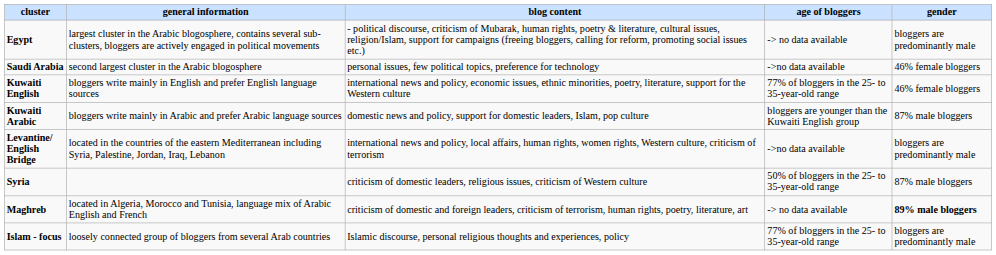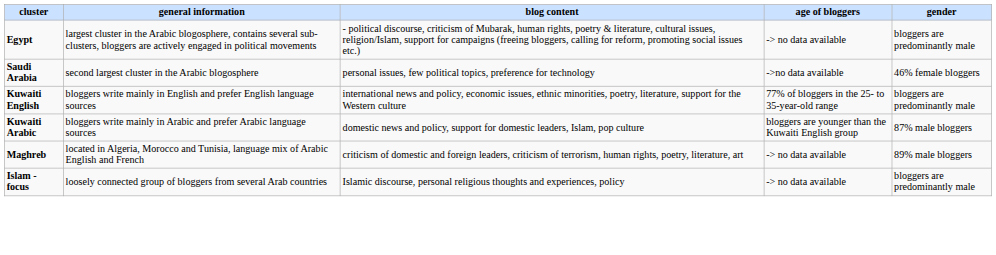 <table class="wikitable">
 <tr>
 <th style="background-color:#CAE1FF">cluster</th>
 <th style="background-color:#CAE1FF">general information</th>
 <th style="background-color:#CAE1FF">blog content</th>
 <th style="background-color:#CAE1FF">age of bloggers</th>
 <th style="background-color:#CAE1FF">gender</th>
 </tr>
 <tr>
 <td><strong>Egypt</strong></td>
 <td>largest cluster in the Arabic blogosphere, contains several sub-clusters, bloggers are actively engaged in political movements</td>
 <td>- political discourse, criticism of Mubarak, human rights, poetry & literature, cultural issues, religion/Islam, support for campaigns (freeing bloggers, calling for reform, promoting social issues etc.)</td>
 <td>-> no data available</td>
 <td>bloggers are predominantly male</td>
 </tr>
 <tr>
 <td><strong>Saudi Arabia</strong></td>
 <td>second largest cluster in the Arabic blogosphere</td>
 <td>personal issues, few political topics, preference for technology</td>
 <td>->no data available</td>
 <td>46% female bloggers</td>
 </tr>
 <tr>
 <td><strong>Kuwaiti English</strong></td>
 <td>bloggers write mainly in English and prefer English language sources</td>
 <td>international news and policy, economic issues, ethnic minorities, poetry, literature, support for the Western culture</td>
 <td>77% of bloggers in the 25- to 35-year-old range</td>
-<td>46% female bloggers</td>
+<td>bloggers are predominantly male</td>
 </tr>
 <tr>
 <td><strong>Kuwaiti Arabic</strong></td>
 <td>bloggers write mainly in Arabic and prefer Arabic language sources</td>
 <td>domestic news and policy, support for domestic leaders, Islam, pop culture</td>
 <td>bloggers are younger than the Kuwaiti English group</td>
 <td>87% male bloggers</td>
 </tr>
 <tr>
-<td><strong>Levantine/<br>English Bridge</strong></td>
-<td>located in the countries of the eastern Mediterranean including Syria, Palestine, Jordan, Iraq, Lebanon</td>
-<td>international news and policy, local affairs, human rights, women rights, Western culture, criticism of terrorism</td>
-<td>->no data available</td>
-<td>bloggers are predominantly male</td>
-</tr>
-<tr>
-<td><strong>Syria</strong></td>
-<td></td>
-<td>criticism of domestic leaders, religious issues, criticism of Western culture</td>
-<td>50% of bloggers in the 25- to 35-year-old range</td>
-<td>87% male bloggers</td>
-</tr>
-<tr>
 <td><strong>Maghreb</strong></td>
 <td>located in Algeria, Morocco and Tunisia, language mix of  Arabic English and French</td>
 <td>criticism of domestic and foreign leaders, criticism of terrorism, human rights, poetry, literature, art</td>
 <td>-> no data available</td>
-<td><strong>89% male bloggers</strong></td>
+<td>89% male bloggers</td>
 </tr>
 <tr>
 <td><strong>Islam - focus</strong></td>
 <td>loosely connected group of bloggers from several Arab countries</td>
 <td>Islamic discourse, personal religious thoughts and experiences, policy</td>
-<td>77% of bloggers in the 25- to 35-year-old range</td>
+<td>-> no data available</td>
 <td>bloggers are predominantly male</td>
 </tr>
 </table>
